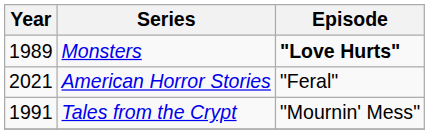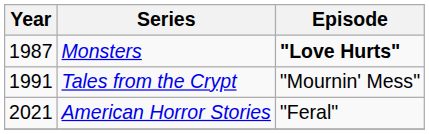 <table class="wikitable">
 <tr>
 <th>Year</th>
 <th>Series</th>
 <th>Episode</th>
 </tr>
 <tr>
-<td>1989</td>
+<td>1987</td>
 <td><em><a href='#'>Monsters</a></em></td>
 <td><strong>"Love Hurts"</strong></td>
+</tr>
+<tr>
+<td>1991</td>
+<td><em><a href='#'>Tales from the Crypt</a></em></td>
+<td>"Mournin' Mess"</td>
 </tr>
 <tr>
 <td>2021</td>
 <td><em><a href='#'>American Horror Stories</a></em></td>
 <td>"Feral"</td>
 </tr>
 <tr>
-<td>1991</td>
-<td><em><a href='#'>Tales from the Crypt</a></em></td>
-<td>"Mournin' Mess"</td>
-</tr>
-<tr>
 </tr>
 </table>
